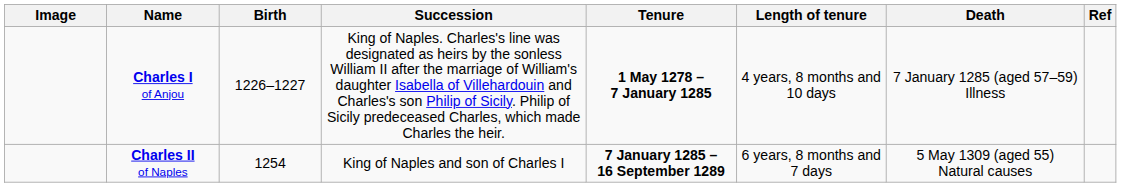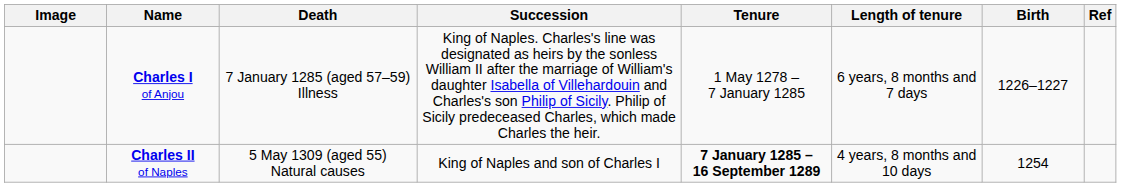 <table class="wikitable" style="width:100%; text-align:center;">
 <tr>
 <th width="100">Image</th>
 <th width="110">Name</th>
-<th width="100">Birth</th>
+<th width="200">Death</th>
 <th width="270">Succession</th>
 <th width="150">Tenure</th>
 <th width="150">Length of tenure</th>
-<th width="200">Death</th>
+<th width="100">Birth</th>
 <th width="10">Ref</th>
 </tr>
 <tr>
 <td></td>
 <td><a href='#'><strong>Charles I</strong><br><small>of Anjou</small></a></td>
+<td>7 January 1285 (aged 57–59)<br>Illness</td>
+<td>King of Naples. Charles's line was designated as heirs by the sonless William II after the marriage of William's daughter <a href='#'>Isabella of Villehardouin</a> and Charles's son <a href='#'>Philip of Sicily</a>. Philip of Sicily predeceased Charles, which made Charles the heir.</td>
+<td>1 May 1278 –<br>7 January 1285</td>
+<td>6 years, 8 months and 7 days</td>
 <td>1226–1227</td>
-<td>King of Naples. Charles's line was designated as heirs by the sonless William II after the marriage of William's daughter <a href='#'>Isabella of Villehardouin</a> and Charles's son <a href='#'>Philip of Sicily</a>. Philip of Sicily predeceased Charles, which made Charles the heir.</td>
-<td><strong>1 May 1278 –<br>7 January 1285</strong></td>
-<td>4 years, 8 months and 10 days</td>
-<td>7 January 1285 (aged 57–59)<br>Illness</td>
 <td></td>
 </tr>
 <tr>
 <td></td>
 <td><a href='#'><strong>Charles II</strong><br><small>of Naples</small></a></td>
-<td>1254</td>
+<td>5 May 1309 (aged  55)<br>Natural causes</td>
 <td>King of Naples and son of Charles I</td>
 <td><strong>7 January 1285 –<br>16 September 1289</strong></td>
-<td>6 years, 8 months and 7 days</td>
-<td>5 May 1309 (aged  55)<br>Natural causes</td>
+<td>4 years, 8 months and 10 days</td>
+<td>1254</td>
 <td></td>
 </tr>
 </table>
